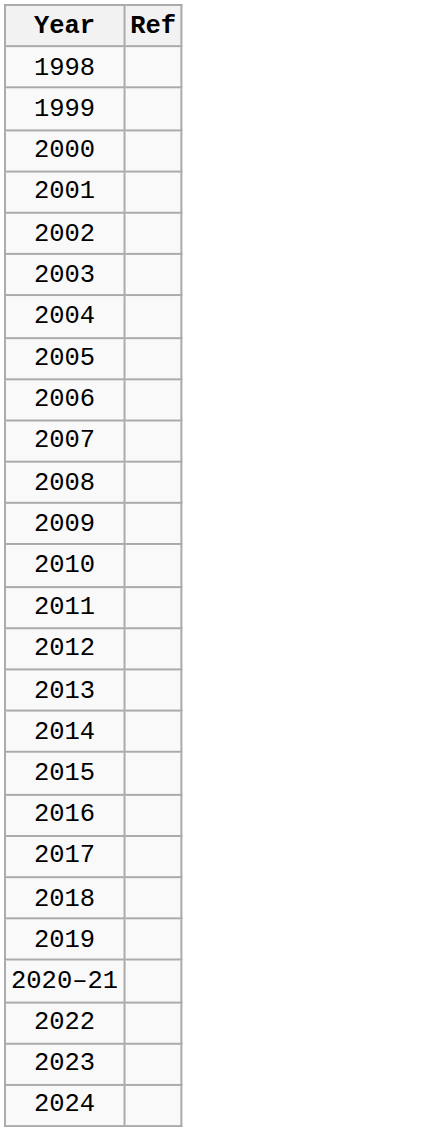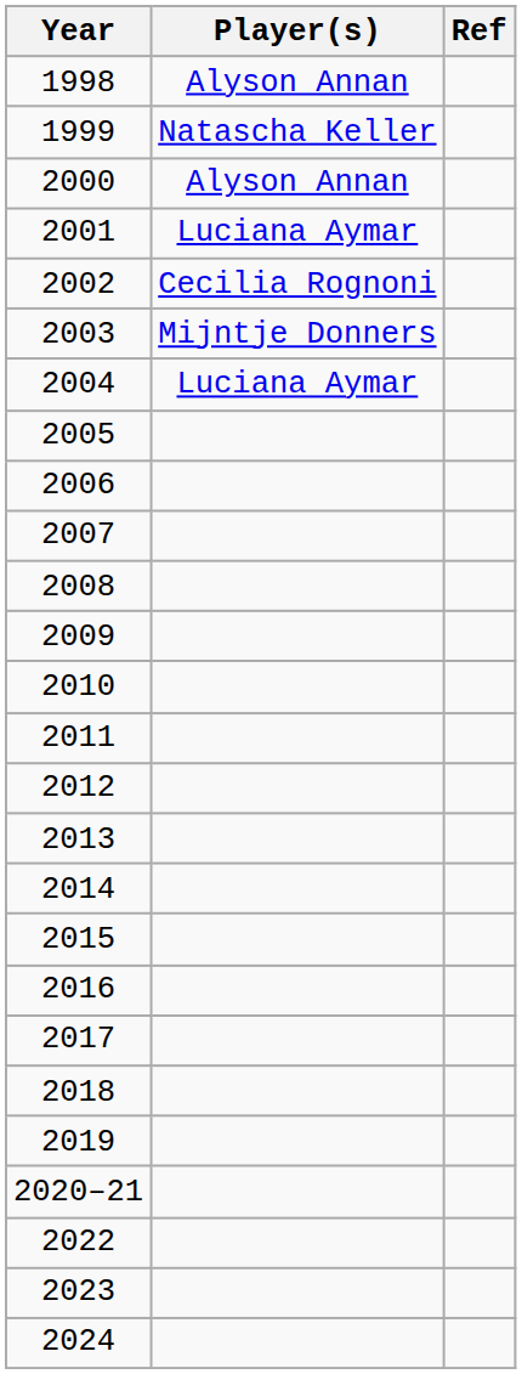 <table class=wikitable style="text-align:center;">
 <tr>
 <th>Year</th>
+<th>Player(s)</th>
 <th>Ref</th>
 </tr>
 <tr>
 <td>1998</td>
+<td> <a href='#'>Alyson Annan</a></td>
 <td></td>
 </tr>
 <tr>
 <td>1999</td>
+<td> <a href='#'>Natascha Keller</a></td>
 <td></td>
 </tr>
 <tr>
 <td>2000</td>
+<td> <a href='#'>Alyson Annan</a></td>
 <td></td>
 </tr>
 <tr>
 <td>2001</td>
+<td> <a href='#'>Luciana Aymar</a></td>
 <td></td>
 </tr>
 <tr>
 <td>2002</td>
+<td> <a href='#'>Cecilia Rognoni</a></td>
 <td></td>
 </tr>
 <tr>
 <td>2003</td>
+<td> <a href='#'>Mijntje Donners</a></td>
 <td></td>
 </tr>
 <tr>
 <td>2004</td>
+<td> <a href='#'>Luciana Aymar</a></td>
 <td></td>
 </tr>
 <tr>
 <td>2005</td>
 <td></td>
+<td></td>
 </tr>
 <tr>
 <td>2006</td>
+<td></td>
 <td></td>
 </tr>
 <tr>
 <td>2007</td>
 <td></td>
+<td></td>
 </tr>
 <tr>
 <td>2008</td>
+<td></td>
 <td></td>
 </tr>
 <tr>
 <td>2009</td>
 <td></td>
+<td></td>
 </tr>
 <tr>
 <td>2010</td>
+<td></td>
 <td></td>
 </tr>
 <tr>
 <td>2011</td>
 <td></td>
+<td></td>
 </tr>
 <tr>
 <td>2012</td>
+<td></td>
 <td></td>
 </tr>
 <tr>
 <td>2013</td>
 <td></td>
+<td></td>
 </tr>
 <tr>
 <td>2014</td>
+<td></td>
 <td></td>
 </tr>
 <tr>
 <td>2015</td>
 <td></td>
+<td></td>
 </tr>
 <tr>
 <td>2016</td>
+<td></td>
 <td></td>
 </tr>
 <tr>
 <td>2017</td>
 <td></td>
+<td></td>
 </tr>
 <tr>
 <td>2018</td>
+<td></td>
 <td></td>
 </tr>
 <tr>
 <td>2019</td>
 <td></td>
+<td></td>
 </tr>
 <tr>
 <td>2020–21</td>
+<td></td>
 <td></td>
 </tr>
 <tr>
 <td>2022</td>
 <td></td>
+<td></td>
 </tr>
 <tr>
 <td>2023</td>
+<td></td>
 <td></td>
 </tr>
 <tr>
 <td>2024</td>
 <td></td>
+<td></td>
 </tr>
 </table>
